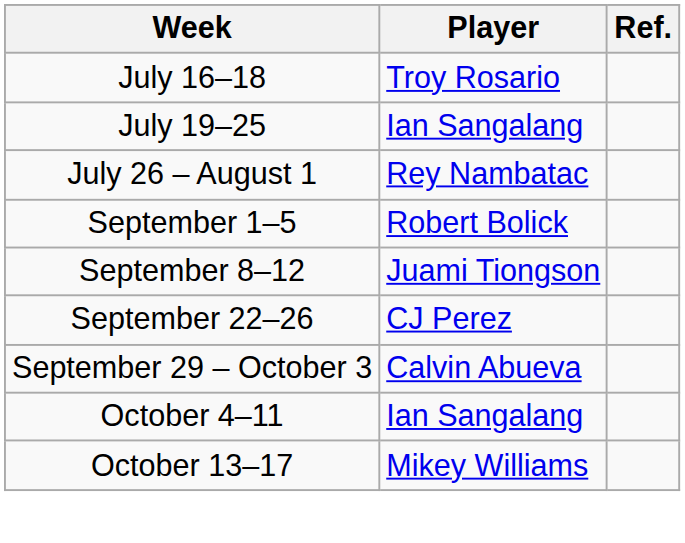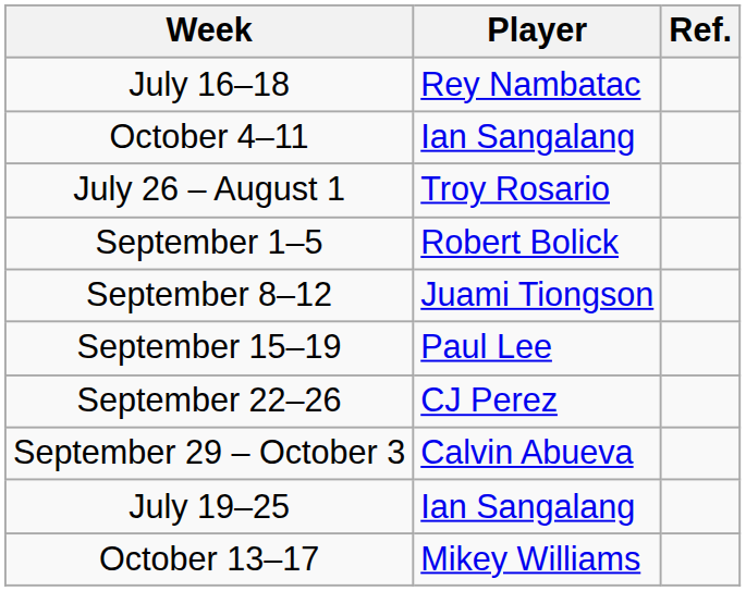 <table class="wikitable" border="1">
 <tr>
 <th>Week</th>
 <th>Player</th>
 <th>Ref.</th>
 </tr>
 <tr>
 <td align=center>July 16–18</td>
-<td><a href='#'>Troy Rosario</a> </td>
+<td><a href='#'>Rey Nambatac</a> </td>
 <td align=center></td>
 </tr>
 <tr>
-<td align=center>July 19–25</td>
+<td align=center>October 4–11</td>
 <td><a href='#'>Ian Sangalang</a> </td>
 <td align=center></td>
 </tr>
 <tr>
 <td align=center>July 26 – August 1</td>
-<td><a href='#'>Rey Nambatac</a> </td>
+<td><a href='#'>Troy Rosario</a> </td>
 <td align=center></td>
 </tr>
 <tr>
 <td align=center>September 1–5</td>
 <td><a href='#'>Robert Bolick</a> </td>
 <td align=center></td>
 </tr>
 <tr>
 <td align=center>September 8–12</td>
 <td><a href='#'>Juami Tiongson</a> </td>
 <td align=center></td>
 </tr>
 <tr>
+<td align=center>September 15–19</td>
+<td><a href='#'>Paul Lee</a> </td>
+<td align=center></td>
+</tr>
+<tr>
 <td align=center>September 22–26</td>
 <td><a href='#'>CJ Perez</a> </td>
 <td align=center></td>
 </tr>
 <tr>
 <td align=center>September 29 – October 3</td>
 <td><a href='#'>Calvin Abueva</a> </td>
 <td align=center></td>
 </tr>
 <tr>
-<td align=center>October 4–11</td>
+<td align=center>July 19–25</td>
 <td><a href='#'>Ian Sangalang</a> </td>
 <td align=center></td>
 </tr>
 <tr>
 <td align=center>October 13–17</td>
 <td><a href='#'>Mikey Williams</a> </td>
 <td align=center></td>
 </tr>
 </table>
